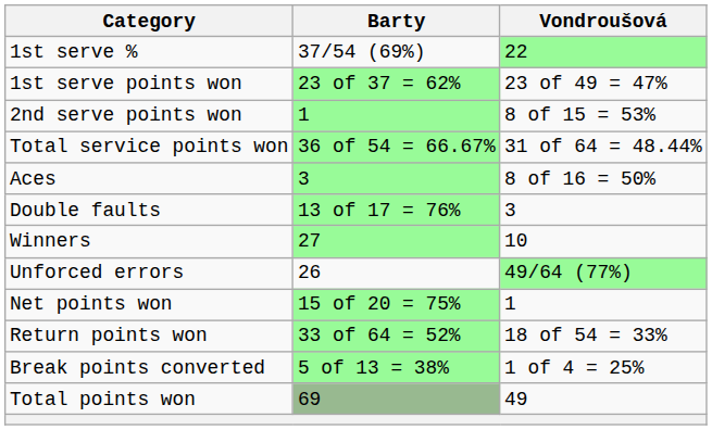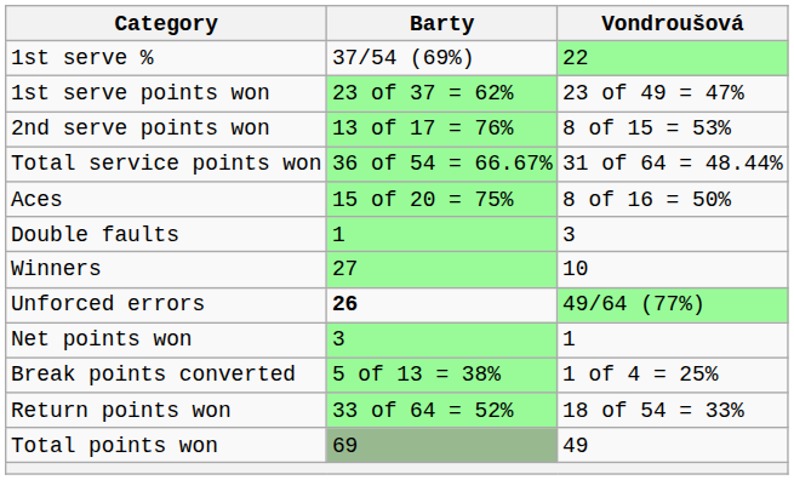 <table class="wikitable">
 <tr>
 <th>Category</th>
 <th> Barty</th>
 <th> Vondroušová</th>
 </tr>
 <tr>
 <td>1st serve %</td>
 <td>37/54 (69%)</td>
 <td bgcolor=98FB98>22</td>
 </tr>
 <tr>
 <td>1st serve points won</td>
 <td bgcolor=98FB98>23 of 37 = 62%</td>
 <td>23 of 49 = 47%</td>
 </tr>
 <tr>
 <td>2nd serve points won</td>
-<td bgcolor=98FB98>1</td>
+<td bgcolor=98FB98>13 of 17 = 76%</td>
 <td>8 of 15 = 53%</td>
 </tr>
 <tr>
 <td>Total service points won</td>
 <td bgcolor=98FB98>36 of 54 = 66.67%</td>
 <td>31 of 64 = 48.44%</td>
 </tr>
 <tr>
 <td>Aces</td>
-<td bgcolor=98FB98>3</td>
+<td bgcolor=98FB98>15 of 20 = 75%</td>
 <td>8 of 16 = 50%</td>
 </tr>
 <tr>
 <td>Double faults</td>
-<td bgcolor=98FB98>13 of 17 = 76%</td>
+<td bgcolor=98FB98>1</td>
 <td>3</td>
 </tr>
 <tr>
 <td>Winners</td>
 <td bgcolor=98FB98>27</td>
 <td>10</td>
 </tr>
 <tr>
 <td>Unforced errors</td>
-<td>26</td>
+<td><strong>26</strong></td>
 <td bgcolor=98FB98>49/64 (77%)</td>
 </tr>
 <tr>
 <td>Net points won</td>
-<td bgcolor=98FB98>15 of 20 = 75%</td>
+<td bgcolor=98FB98>3</td>
 <td>1</td>
+</tr>
+<tr>
+<td>Break points converted</td>
+<td bgcolor=98FB98>5 of 13 = 38%</td>
+<td>1 of 4 = 25%</td>
 </tr>
 <tr>
 <td>Return points won</td>
 <td bgcolor=98FB98>33 of 64 = 52%</td>
 <td>18 of 54 = 33%</td>
-</tr>
-<tr>
-<td>Break points converted</td>
-<td bgcolor=98FB98>5 of 13 = 38%</td>
-<td>1 of 4 = 25%</td>
 </tr>
 <tr>
 <td>Total points won</td>
 <td bgcolor=98FB989>69</td>
 <td>49</td>
 </tr>
 <tr>
 <th colspan=3></th>
 </tr>
 </table>
